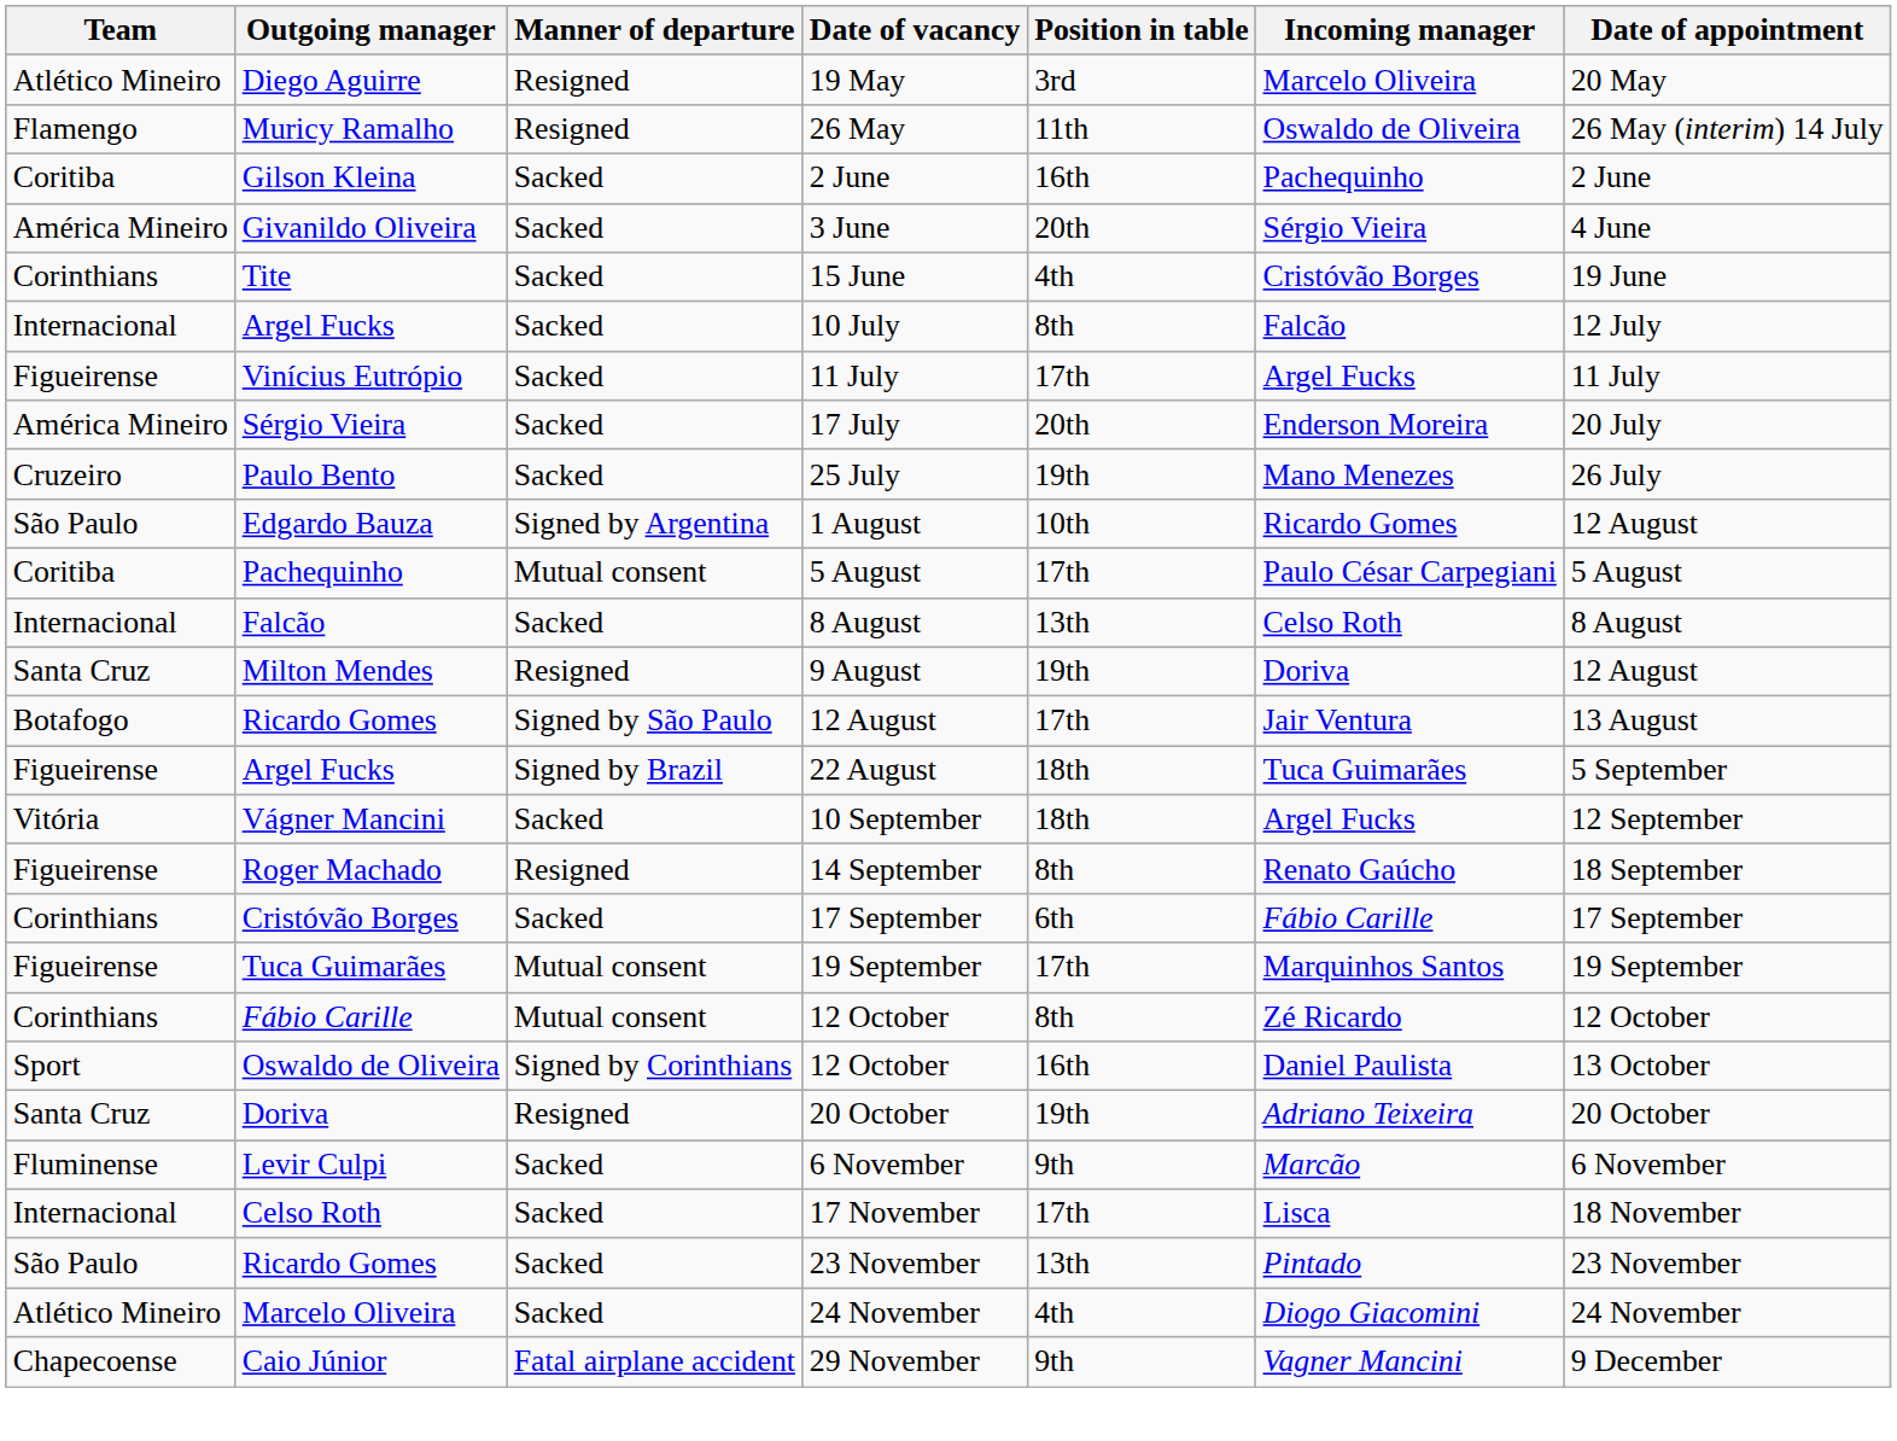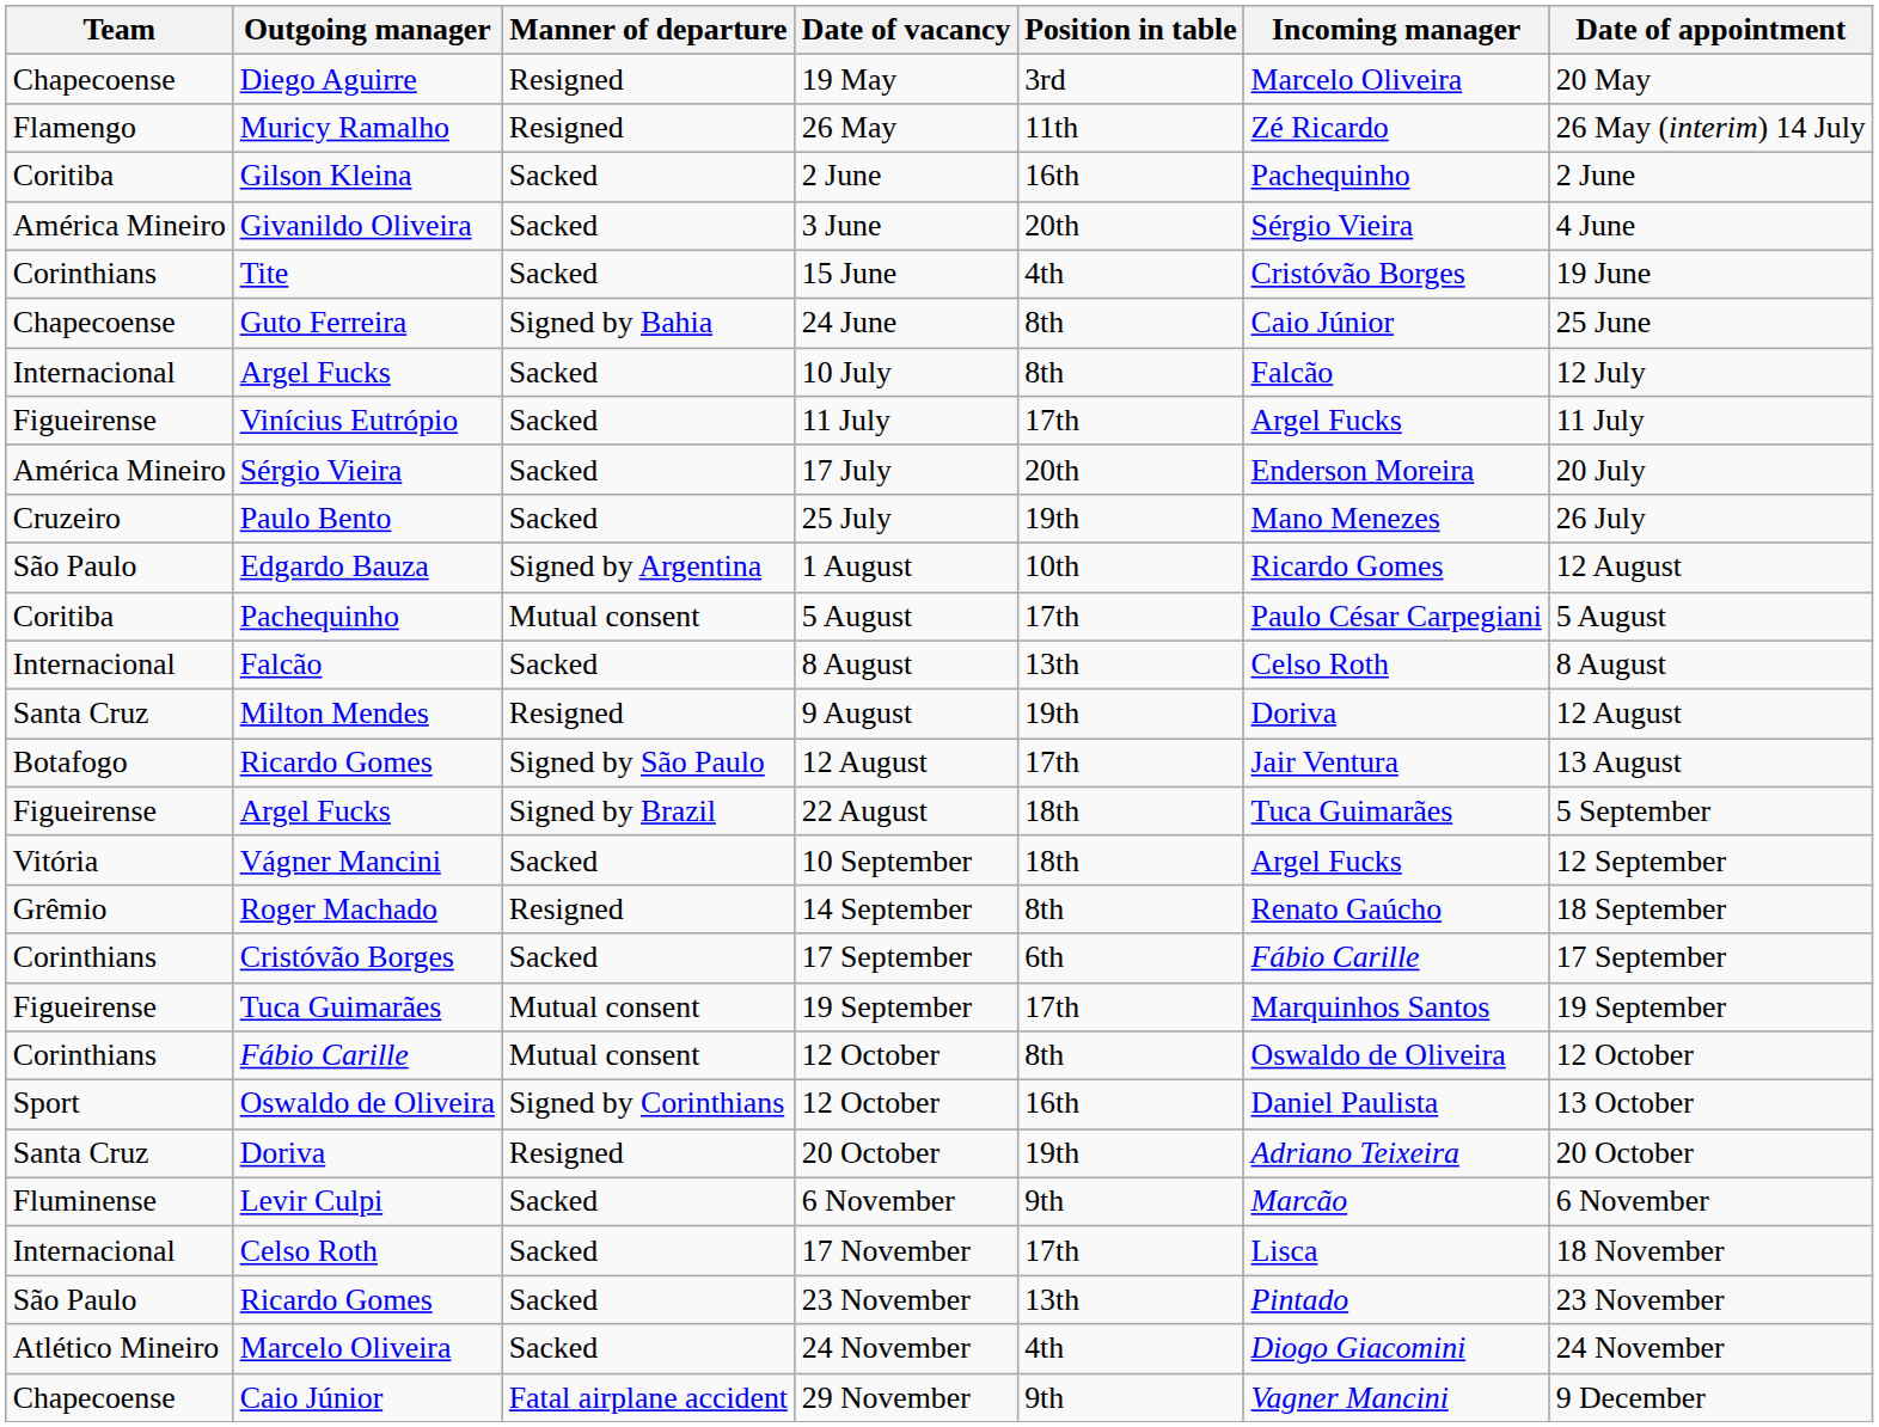 <table class="wikitable sortable">
 <tr>
 <th>Team</th>
 <th>Outgoing manager</th>
 <th>Manner of departure</th>
 <th>Date of vacancy</th>
 <th>Position in table</th>
 <th>Incoming manager</th>
 <th>Date of appointment</th>
 </tr>
 <tr>
-<td>Atlético Mineiro</td>
+<td>Chapecoense</td>
 <td> <a href='#'>Diego Aguirre</a></td>
 <td>Resigned</td>
 <td>19 May</td>
 <td>3rd</td>
 <td> <a href='#'>Marcelo Oliveira</a></td>
 <td>20 May</td>
 </tr>
 <tr>
 <td>Flamengo</td>
 <td> <a href='#'>Muricy Ramalho</a></td>
 <td>Resigned</td>
 <td>26 May</td>
 <td>11th</td>
-<td> <a href='#'>Oswaldo de Oliveira</a></td>
+<td> <a href='#'>Zé Ricardo</a></td>
 <td>26 May (<em>interim</em>) 14 July</td>
 </tr>
 <tr>
 <td>Coritiba</td>
 <td> <a href='#'>Gilson Kleina</a></td>
 <td>Sacked</td>
 <td>2 June</td>
 <td>16th</td>
 <td> <a href='#'>Pachequinho</a></td>
 <td>2 June</td>
 </tr>
 <tr>
 <td>América Mineiro</td>
 <td> <a href='#'>Givanildo Oliveira</a></td>
 <td>Sacked</td>
 <td>3 June</td>
 <td>20th</td>
 <td> <a href='#'>Sérgio Vieira</a></td>
 <td>4 June</td>
 </tr>
 <tr>
 <td>Corinthians</td>
 <td> <a href='#'>Tite</a></td>
 <td>Sacked</td>
 <td>15 June</td>
 <td>4th</td>
 <td> <a href='#'>Cristóvão Borges</a></td>
 <td>19 June</td>
+</tr>
+<tr>
+<td>Chapecoense</td>
+<td> <a href='#'>Guto Ferreira</a></td>
+<td>Signed by <a href='#'>Bahia</a></td>
+<td>24 June</td>
+<td>8th</td>
+<td> <a href='#'>Caio Júnior</a></td>
+<td>25 June</td>
 </tr>
 <tr>
 <td>Internacional</td>
 <td> <a href='#'>Argel Fucks</a></td>
 <td>Sacked</td>
 <td>10 July</td>
 <td>8th</td>
 <td> <a href='#'>Falcão</a></td>
 <td>12 July</td>
 </tr>
 <tr>
 <td>Figueirense</td>
 <td> <a href='#'>Vinícius Eutrópio</a></td>
 <td>Sacked</td>
 <td>11 July</td>
 <td>17th</td>
 <td> <a href='#'>Argel Fucks</a></td>
 <td>11 July</td>
 </tr>
 <tr>
 <td>América Mineiro</td>
 <td> <a href='#'>Sérgio Vieira</a></td>
 <td>Sacked</td>
 <td>17 July</td>
 <td>20th</td>
 <td> <a href='#'>Enderson Moreira</a></td>
 <td>20 July</td>
 </tr>
 <tr>
 <td>Cruzeiro</td>
 <td> <a href='#'>Paulo Bento</a></td>
 <td>Sacked</td>
 <td>25 July</td>
 <td>19th</td>
 <td> <a href='#'>Mano Menezes</a></td>
 <td>26 July</td>
 </tr>
 <tr>
 <td>São Paulo</td>
 <td> <a href='#'>Edgardo Bauza</a></td>
 <td>Signed by <a href='#'>Argentina</a></td>
 <td>1 August</td>
 <td>10th</td>
 <td> <a href='#'>Ricardo Gomes</a></td>
 <td>12 August</td>
 </tr>
 <tr>
 <td>Coritiba</td>
 <td> <a href='#'>Pachequinho</a></td>
 <td>Mutual consent</td>
 <td>5 August</td>
 <td>17th</td>
 <td> <a href='#'>Paulo César Carpegiani</a></td>
 <td>5 August</td>
 </tr>
 <tr>
 <td>Internacional</td>
 <td> <a href='#'>Falcão</a></td>
 <td>Sacked</td>
 <td>8 August</td>
 <td>13th</td>
 <td> <a href='#'>Celso Roth</a></td>
 <td>8 August</td>
 </tr>
 <tr>
 <td>Santa Cruz</td>
 <td> <a href='#'>Milton Mendes</a></td>
 <td>Resigned</td>
 <td>9 August</td>
 <td>19th</td>
 <td> <a href='#'>Doriva</a></td>
 <td>12 August</td>
 </tr>
 <tr>
 <td>Botafogo</td>
 <td> <a href='#'>Ricardo Gomes</a></td>
 <td>Signed by <a href='#'>São Paulo</a></td>
 <td>12 August</td>
 <td>17th</td>
 <td> <a href='#'>Jair Ventura</a></td>
 <td>13 August</td>
 </tr>
 <tr>
 <td>Figueirense</td>
 <td> <a href='#'>Argel Fucks</a></td>
 <td>Signed by <a href='#'>Brazil</a></td>
 <td>22 August</td>
 <td>18th</td>
 <td> <a href='#'>Tuca Guimarães</a></td>
 <td>5 September</td>
 </tr>
 <tr>
 <td>Vitória</td>
 <td> <a href='#'>Vágner Mancini</a></td>
 <td>Sacked</td>
 <td>10 September</td>
 <td>18th</td>
 <td> <a href='#'>Argel Fucks</a></td>
 <td>12 September</td>
 </tr>
 <tr>
-<td>Figueirense</td>
+<td>Grêmio</td>
 <td> <a href='#'>Roger Machado</a></td>
 <td>Resigned</td>
 <td>14 September</td>
 <td>8th</td>
 <td> <a href='#'>Renato Gaúcho</a></td>
 <td>18 September</td>
 </tr>
 <tr>
 <td>Corinthians</td>
 <td> <a href='#'>Cristóvão Borges</a></td>
 <td>Sacked</td>
 <td>17 September</td>
 <td>6th</td>
 <td><em> <a href='#'>Fábio Carille</a></em></td>
 <td>17 September</td>
 </tr>
 <tr>
 <td>Figueirense</td>
 <td> <a href='#'>Tuca Guimarães</a></td>
 <td>Mutual consent</td>
 <td>19 September</td>
 <td>17th</td>
 <td> <a href='#'>Marquinhos Santos</a></td>
 <td>19 September</td>
 </tr>
 <tr>
 <td>Corinthians</td>
 <td><em> <a href='#'>Fábio Carille</a></em></td>
 <td>Mutual consent</td>
 <td>12 October</td>
 <td>8th</td>
-<td> <a href='#'>Zé Ricardo</a></td>
+<td> <a href='#'>Oswaldo de Oliveira</a></td>
 <td>12 October</td>
 </tr>
 <tr>
 <td>Sport</td>
 <td> <a href='#'>Oswaldo de Oliveira</a></td>
 <td>Signed by <a href='#'>Corinthians</a></td>
 <td>12 October</td>
 <td>16th</td>
 <td> <a href='#'>Daniel Paulista</a></td>
 <td>13 October</td>
 </tr>
 <tr>
 <td>Santa Cruz</td>
 <td> <a href='#'>Doriva</a></td>
 <td>Resigned</td>
 <td>20 October</td>
 <td>19th</td>
 <td><em> <a href='#'>Adriano Teixeira</a></em></td>
 <td>20 October</td>
 </tr>
 <tr>
 <td>Fluminense</td>
 <td> <a href='#'>Levir Culpi</a></td>
 <td>Sacked</td>
 <td>6 November</td>
 <td>9th</td>
 <td><em> <a href='#'>Marcão</a></em></td>
 <td>6 November</td>
 </tr>
 <tr>
 <td>Internacional</td>
 <td> <a href='#'>Celso Roth</a></td>
 <td>Sacked</td>
 <td>17 November</td>
 <td>17th</td>
 <td> <a href='#'>Lisca</a></td>
 <td>18 November</td>
 </tr>
 <tr>
 <td>São Paulo</td>
 <td> <a href='#'>Ricardo Gomes</a></td>
 <td>Sacked</td>
 <td>23 November</td>
 <td>13th</td>
 <td><em> <a href='#'>Pintado</a></em></td>
 <td>23 November</td>
 </tr>
 <tr>
 <td>Atlético Mineiro</td>
 <td> <a href='#'>Marcelo Oliveira</a></td>
 <td>Sacked</td>
 <td>24 November</td>
 <td>4th</td>
 <td><em> <a href='#'>Diogo Giacomini</a></em></td>
 <td>24 November</td>
 </tr>
 <tr>
 <td>Chapecoense</td>
 <td> <a href='#'>Caio Júnior</a></td>
 <td><a href='#'>Fatal airplane accident</a></td>
 <td>29 November</td>
 <td>9th</td>
 <td><em> <a href='#'>Vagner Mancini</a></em></td>
 <td>9 December</td>
 </tr>
 </table>
